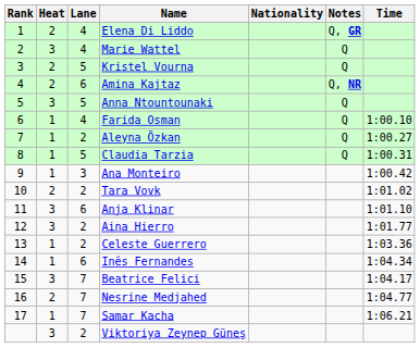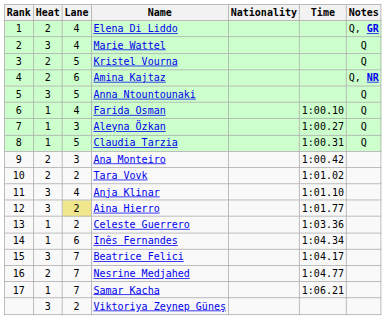 <table class="wikitable sortable" style="text-align:center">
 <tr>
 <th>Rank</th>
 <th>Heat</th>
 <th>Lane</th>
 <th>Name</th>
 <th>Nationality</th>
+<th>Time</th>
 <th>Notes</th>
-<th>Time</th>
 </tr>
 <tr bgcolor=ccffcc>
 <td>1</td>
 <td>2</td>
 <td>4</td>
 <td align="left"><a href='#'>Elena Di Liddo</a></td>
 <td align="left"></td>
+<td></td>
 <td>Q, <strong><a href='#'>GR</a></strong></td>
-<td></td>
 </tr>
 <tr bgcolor=ccffcc>
 <td>2</td>
 <td>3</td>
 <td>4</td>
 <td align="left"><a href='#'>Marie Wattel</a></td>
 <td align="left"></td>
+<td></td>
 <td>Q</td>
-<td></td>
 </tr>
 <tr bgcolor=ccffcc>
 <td>3</td>
 <td>2</td>
 <td>5</td>
 <td align="left"><a href='#'>Kristel Vourna</a></td>
 <td align="left"></td>
+<td></td>
 <td>Q</td>
-<td></td>
 </tr>
 <tr bgcolor=ccffcc>
 <td>4</td>
 <td>2</td>
 <td>6</td>
 <td align="left"><a href='#'>Amina Kajtaz</a></td>
 <td align="left"></td>
+<td></td>
 <td>Q, <strong><a href='#'>NR</a></strong></td>
-<td></td>
 </tr>
 <tr bgcolor=ccffcc>
 <td>5</td>
 <td>3</td>
 <td>5</td>
 <td align="left"><a href='#'>Anna Ntountounaki</a></td>
 <td align="left"></td>
+<td></td>
 <td>Q</td>
-<td></td>
 </tr>
 <tr bgcolor=ccffcc>
 <td>6</td>
 <td>1</td>
 <td>4</td>
 <td align="left"><a href='#'>Farida Osman</a></td>
 <td align="left"></td>
+<td>1:00.10</td>
 <td>Q</td>
-<td>1:00.10</td>
 </tr>
 <tr bgcolor=ccffcc>
 <td>7</td>
 <td>1</td>
-<td>2</td>
+<td>3</td>
 <td align="left"><a href='#'>Aleyna Özkan</a></td>
 <td align="left"></td>
+<td>1:00.27</td>
 <td>Q</td>
-<td>1:00.27</td>
 </tr>
 <tr bgcolor=ccffcc>
 <td>8</td>
 <td>1</td>
 <td>5</td>
 <td align="left"><a href='#'>Claudia Tarzia</a></td>
 <td align="left"></td>
+<td>1:00.31</td>
 <td>Q</td>
-<td>1:00.31</td>
 </tr>
 <tr>
 <td>9</td>
-<td>1</td>
+<td>2</td>
 <td>3</td>
 <td align="left"><a href='#'>Ana Monteiro</a></td>
 <td align="left"></td>
+<td>1:00.42</td>
 <td></td>
-<td>1:00.42</td>
 </tr>
 <tr>
 <td>10</td>
 <td>2</td>
 <td>2</td>
 <td align="left"><a href='#'>Tara Vovk</a></td>
 <td align="left"></td>
+<td>1:01.02</td>
 <td></td>
-<td>1:01.02</td>
 </tr>
 <tr>
 <td>11</td>
 <td>3</td>
-<td>6</td>
+<td>4</td>
 <td align="left"><a href='#'>Anja Klinar</a></td>
 <td align="left"></td>
+<td>1:01.10</td>
 <td></td>
-<td>1:01.10</td>
 </tr>
 <tr>
 <td>12</td>
 <td>3</td>
-<td>2</td>
+<td style="background: khaki;">2</td>
 <td align="left"><a href='#'>Aina Hierro</a></td>
 <td align="left"></td>
+<td>1:01.77</td>
 <td></td>
-<td>1:01.77</td>
 </tr>
 <tr>
 <td>13</td>
 <td>1</td>
 <td>2</td>
 <td align="left"><a href='#'>Celeste Guerrero</a></td>
 <td align="left"></td>
+<td>1:03.36</td>
 <td></td>
-<td>1:03.36</td>
 </tr>
 <tr>
 <td>14</td>
 <td>1</td>
 <td>6</td>
 <td align="left"><a href='#'>Inês Fernandes</a></td>
 <td align="left"></td>
+<td>1:04.34</td>
 <td></td>
-<td>1:04.34</td>
 </tr>
 <tr>
 <td>15</td>
 <td>3</td>
 <td>7</td>
 <td align="left"><a href='#'>Beatrice Felici</a></td>
 <td align="left"></td>
+<td>1:04.17</td>
 <td></td>
-<td>1:04.17</td>
 </tr>
 <tr>
 <td>16</td>
 <td>2</td>
 <td>7</td>
 <td align="left"><a href='#'>Nesrine Medjahed</a></td>
 <td align="left"></td>
+<td>1:04.77</td>
 <td></td>
-<td>1:04.77</td>
 </tr>
 <tr>
 <td>17</td>
 <td>1</td>
 <td>7</td>
 <td align="left"><a href='#'>Samar Kacha</a></td>
 <td align="left"></td>
+<td>1:06.21</td>
 <td></td>
-<td>1:06.21</td>
 </tr>
 <tr>
 <td></td>
 <td>3</td>
 <td>2</td>
 <td align="left"><a href='#'>Viktoriya Zeynep Güneş</a></td>
 <td align="left"></td>
 <td></td>
 <td></td>
 </tr>
 </table>
